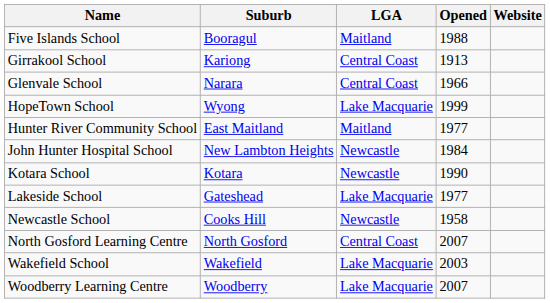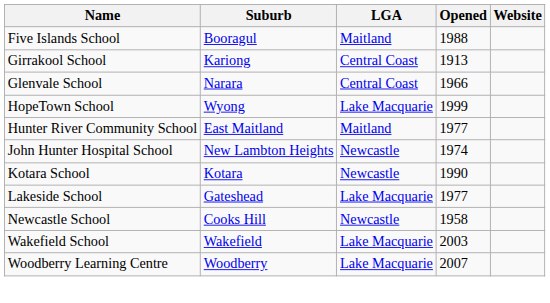 <table class="wikitable sortable">
 <tr>
 <th>Name</th>
 <th>Suburb</th>
 <th>LGA</th>
 <th>Opened</th>
 <th>Website</th>
 </tr>
 <tr>
 <td>Five Islands School</td>
 <td><a href='#'>Booragul</a></td>
 <td><a href='#'>Maitland</a></td>
 <td>1988</td>
 <td></td>
 </tr>
 <tr>
 <td>Girrakool School</td>
 <td><a href='#'>Kariong</a></td>
 <td><a href='#'>Central Coast</a></td>
 <td>1913</td>
 <td></td>
 </tr>
 <tr>
 <td>Glenvale School</td>
 <td><a href='#'>Narara</a></td>
 <td><a href='#'>Central Coast</a></td>
 <td>1966</td>
 <td></td>
 </tr>
 <tr>
 <td>HopeTown School</td>
 <td><a href='#'>Wyong</a></td>
 <td><a href='#'>Lake Macquarie</a></td>
 <td>1999</td>
 <td></td>
 </tr>
 <tr>
 <td>Hunter River Community School</td>
 <td><a href='#'>East Maitland</a></td>
 <td><a href='#'>Maitland</a></td>
 <td>1977</td>
 <td></td>
 </tr>
 <tr>
 <td>John Hunter Hospital School</td>
 <td><a href='#'>New Lambton Heights</a></td>
 <td><a href='#'>Newcastle</a></td>
-<td>1984</td>
+<td>1974</td>
 <td></td>
 </tr>
 <tr>
 <td>Kotara School</td>
 <td><a href='#'>Kotara</a></td>
 <td><a href='#'>Newcastle</a></td>
 <td>1990</td>
 <td></td>
 </tr>
 <tr>
 <td>Lakeside School</td>
 <td><a href='#'>Gateshead</a></td>
 <td><a href='#'>Lake Macquarie</a></td>
 <td>1977</td>
 <td></td>
 </tr>
 <tr>
 <td>Newcastle School</td>
 <td><a href='#'>Cooks Hill</a></td>
 <td><a href='#'>Newcastle</a></td>
 <td>1958</td>
 <td></td>
 </tr>
 <tr>
-<td>North Gosford Learning Centre</td>
-<td><a href='#'>North Gosford</a></td>
-<td><a href='#'>Central Coast</a></td>
-<td>2007</td>
-<td></td>
-</tr>
-<tr>
 <td>Wakefield School</td>
 <td><a href='#'>Wakefield</a></td>
 <td><a href='#'>Lake Macquarie</a></td>
 <td>2003</td>
 <td></td>
 </tr>
 <tr>
 <td>Woodberry Learning Centre</td>
 <td><a href='#'>Woodberry</a></td>
 <td><a href='#'>Lake Macquarie</a></td>
 <td>2007</td>
 <td></td>
 </tr>
 </table>
